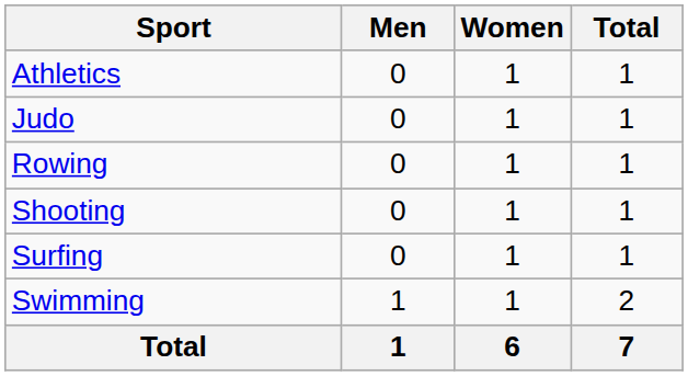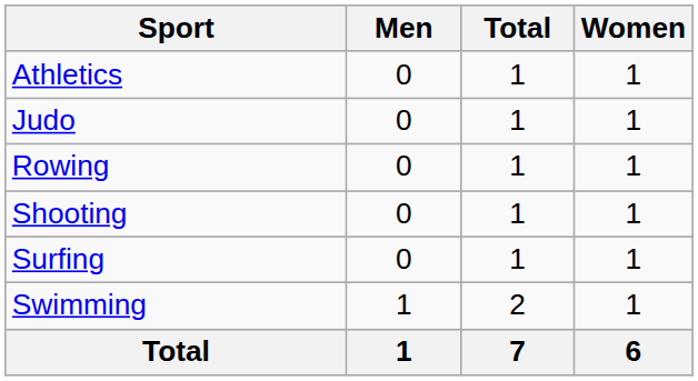 <table class="wikitable sortable" style="text-align:center;">
 <tr>
 <th width=180>Sport</th>
 <th width=55>Men</th>
+<th width=55>Total</th>
 <th width=55>Women</th>
-<th width=55>Total</th>
 </tr>
 <tr>
 <td align=left><a href='#'>Athletics</a></td>
 <td>0</td>
 <td>1</td>
 <td>1</td>
 </tr>
 <tr>
 <td align=left><a href='#'>Judo</a></td>
 <td>0</td>
 <td>1</td>
 <td>1</td>
 </tr>
 <tr>
 <td align=left><a href='#'>Rowing</a></td>
 <td>0</td>
 <td>1</td>
 <td>1</td>
 </tr>
 <tr>
 <td align=left><a href='#'>Shooting</a></td>
 <td>0</td>
 <td>1</td>
 <td>1</td>
 </tr>
 <tr>
 <td align=left><a href='#'>Surfing</a></td>
 <td>0</td>
 <td>1</td>
 <td>1</td>
 </tr>
 <tr>
 <td align=left><a href='#'>Swimming</a></td>
 <td>1</td>
+<td>2</td>
 <td>1</td>
-<td>2</td>
 </tr>
 <tr>
 <th>Total</th>
 <th>1</th>
+<th>7</th>
 <th>6</th>
-<th>7</th>
 </tr>
 </table>
